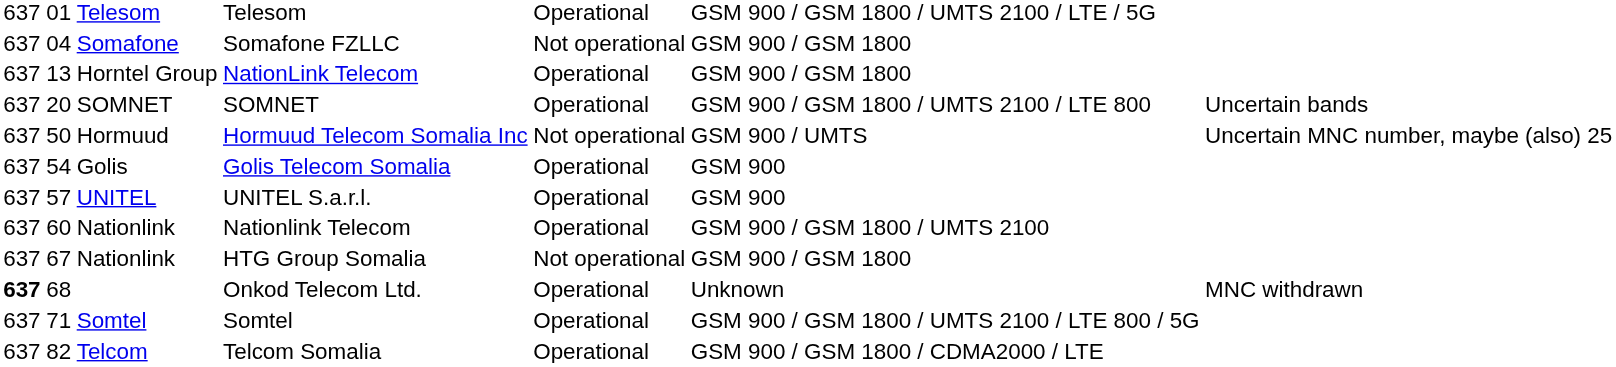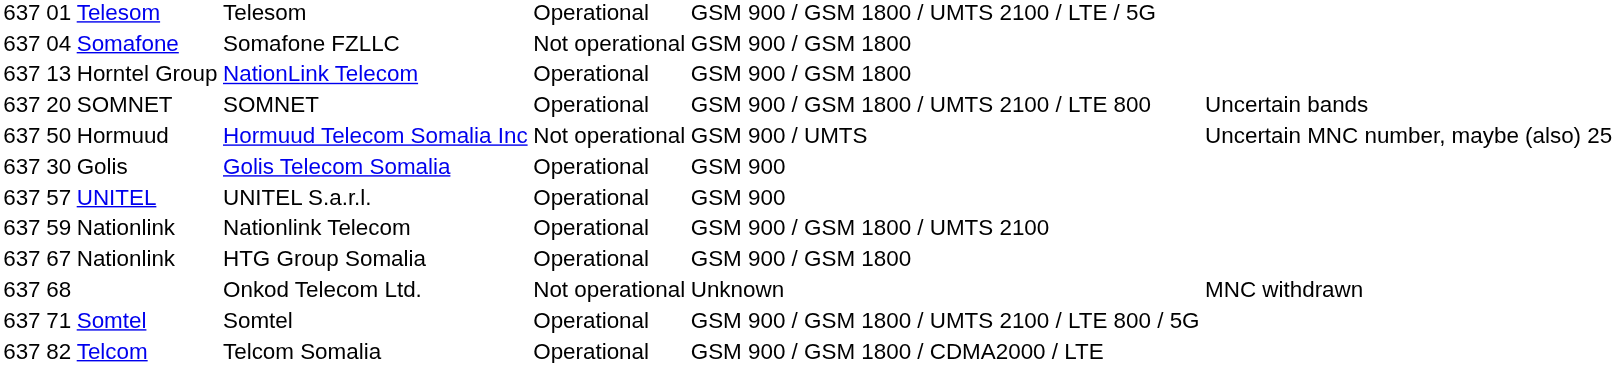 <table>
 <tr>
 <td>637</td>
 <td>01</td>
 <td><a href='#'>Telesom</a></td>
 <td>Telesom</td>
 <td>Operational</td>
 <td>GSM 900 / GSM 1800 / UMTS 2100 / LTE / 5G</td>
 <td></td>
 </tr>
 <tr>
 <td>637</td>
 <td>04</td>
 <td><a href='#'>Somafone</a></td>
 <td>Somafone FZLLC</td>
 <td>Not operational</td>
 <td>GSM 900 / GSM 1800</td>
 <td></td>
 </tr>
 <tr>
 <td>637</td>
 <td>13</td>
 <td>Horntel Group</td>
 <td><a href='#'>NationLink Telecom</a></td>
 <td>Operational</td>
 <td>GSM 900 / GSM 1800</td>
 <td></td>
 </tr>
 <tr>
 <td>637</td>
 <td>20</td>
 <td>SOMNET</td>
 <td>SOMNET</td>
 <td>Operational</td>
 <td>GSM 900 / GSM 1800 / UMTS 2100 / LTE 800</td>
 <td>Uncertain bands</td>
 </tr>
 <tr>
 <td>637</td>
 <td>50</td>
 <td>Hormuud</td>
 <td><a href='#'>Hormuud Telecom Somalia Inc</a></td>
 <td>Not operational</td>
 <td>GSM 900 / UMTS</td>
 <td>Uncertain MNC number, maybe (also) 25 </td>
 </tr>
 <tr>
 <td>637</td>
-<td>54</td>
+<td>30</td>
 <td>Golis</td>
 <td><a href='#'>Golis Telecom Somalia</a></td>
 <td>Operational</td>
 <td>GSM 900</td>
 <td></td>
 </tr>
 <tr>
 <td>637</td>
 <td>57</td>
 <td><a href='#'>UNITEL</a></td>
 <td>UNITEL S.a.r.l.</td>
 <td>Operational</td>
 <td>GSM 900</td>
 <td></td>
 </tr>
 <tr>
 <td>637</td>
-<td>60</td>
+<td>59</td>
 <td>Nationlink</td>
 <td>Nationlink Telecom</td>
 <td>Operational</td>
 <td>GSM 900 / GSM 1800 / UMTS 2100</td>
 <td></td>
 </tr>
 <tr>
 <td>637</td>
 <td>67</td>
 <td>Nationlink</td>
 <td>HTG Group Somalia</td>
-<td>Not operational</td>
+<td>Operational</td>
 <td>GSM 900 / GSM 1800</td>
 <td></td>
 </tr>
 <tr>
-<td><strong>637</strong></td>
+<td>637</td>
 <td>68</td>
 <td></td>
 <td>Onkod Telecom Ltd.</td>
-<td>Operational</td>
+<td>Not operational</td>
 <td>Unknown</td>
 <td>MNC withdrawn </td>
 </tr>
 <tr>
 <td>637</td>
 <td>71</td>
 <td><a href='#'>Somtel</a></td>
 <td>Somtel</td>
 <td>Operational</td>
 <td>GSM 900 / GSM 1800 / UMTS 2100 / LTE 800 / 5G</td>
 <td></td>
 </tr>
 <tr>
 <td>637</td>
 <td>82</td>
 <td><a href='#'>Telcom</a></td>
 <td>Telcom Somalia</td>
 <td>Operational</td>
 <td>GSM 900 / GSM 1800 / CDMA2000 / LTE</td>
 <td></td>
 </tr>
 </table>
